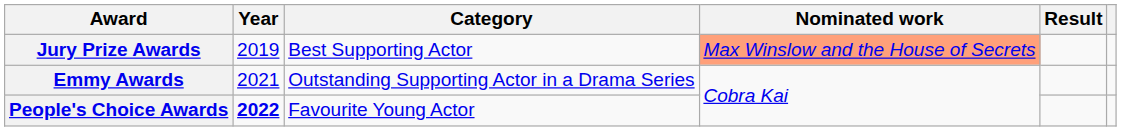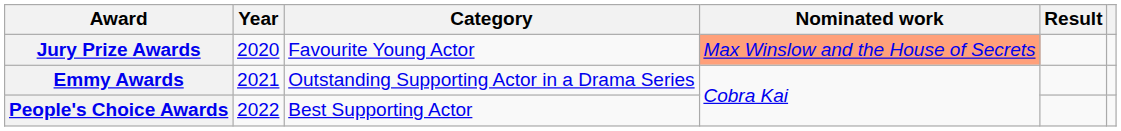 <table class="wikitable plainrowheaders sortable">
 <tr>
 <th>Award</th>
 <th>Year</th>
 <th>Category</th>
 <th>Nominated work</th>
 <th>Result</th>
 <th class="unsortable"></th>
 </tr>
 <tr>
 <th scope="row"><a href='#'>Jury Prize Awards</a></th>
-<td><a href='#'>2019</a></td>
-<td><a href='#'>Best Supporting Actor</a></td>
+<td><a href='#'>2020</a></td>
+<td><a href='#'>Favourite Young Actor</a></td>
 <td style="background: lightsalmon;"><em><a href='#'>Max Winslow and the House of Secrets</a></em></td>
 <td></td>
 <td></td>
 </tr>
 <tr>
 <th scope="row"><a href='#'>Emmy Awards</a></th>
 <td><a href='#'>2021</a></td>
 <td><a href='#'>Outstanding Supporting Actor in a Drama Series</a></td>
 <td rowspan="2"><em><a href='#'>Cobra Kai</a></em></td>
 <td></td>
 <td></td>
 </tr>
 <tr>
 <th scope="row"><a href='#'>People's Choice Awards</a></th>
-<td><strong><a href='#'>2022</a></strong></td>
-<td><a href='#'>Favourite Young Actor</a></td>
+<td><a href='#'>2022</a></td>
+<td><a href='#'>Best Supporting Actor</a></td>
 <td></td>
 <td></td>
 </tr>
 </table>
